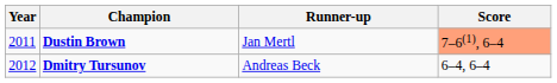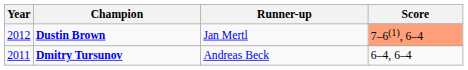 <table class="wikitable" style="font-size:90%">
 <tr>
 <th>Year</th>
 <th width="200">Champion</th>
 <th width="200">Runner-up</th>
 <th width="110">Score</th>
 </tr>
 <tr>
-<td><a href='#'>2011</a></td>
+<td><a href='#'>2012</a></td>
 <td> <strong><a href='#'>Dustin Brown</a></strong></td>
 <td> <a href='#'>Jan Mertl</a></td>
 <td style="background: lightsalmon;">7–6<sup>(1)</sup>, 6–4</td>
 </tr>
 <tr>
-<td><a href='#'>2012</a></td>
+<td><a href='#'>2011</a></td>
 <td> <strong><a href='#'>Dmitry Tursunov</a></strong></td>
 <td> <a href='#'>Andreas Beck</a></td>
 <td>6–4, 6–4</td>
 </tr>
 </table>
